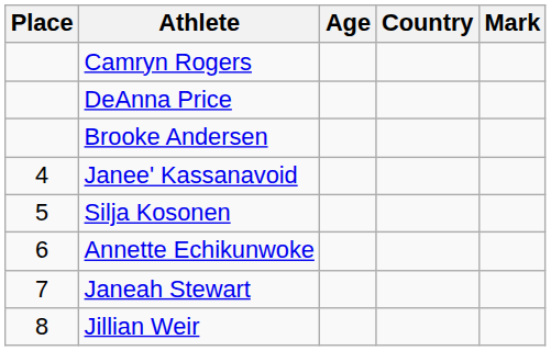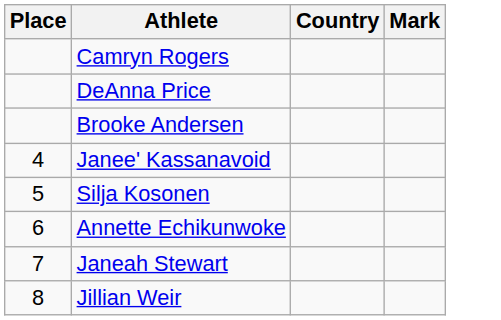 <table class="wikitable mw-datatable sortable">
 <tr>
 <th>Place</th>
 <th>Athlete</th>
-<th>Age</th>
 <th>Country</th>
 <th>Mark</th>
 </tr>
 <tr>
 <td align=center></td>
 <td><a href='#'>Camryn Rogers</a></td>
 <td></td>
 <td></td>
-<td></td>
 </tr>
 <tr>
 <td align=center></td>
 <td><a href='#'>DeAnna Price</a></td>
-<td></td>
 <td></td>
 <td></td>
 </tr>
 <tr>
 <td align=center></td>
 <td><a href='#'>Brooke Andersen</a></td>
 <td></td>
 <td></td>
-<td></td>
 </tr>
 <tr>
 <td align=center>4</td>
 <td><a href='#'>Janee' Kassanavoid</a></td>
-<td></td>
 <td></td>
 <td></td>
 </tr>
 <tr>
 <td align=center>5</td>
 <td><a href='#'>Silja Kosonen</a></td>
 <td></td>
 <td></td>
-<td></td>
 </tr>
 <tr>
 <td align=center>6</td>
 <td><a href='#'>Annette Echikunwoke</a></td>
-<td></td>
 <td></td>
 <td></td>
 </tr>
 <tr>
 <td align=center>7</td>
 <td><a href='#'>Janeah Stewart</a></td>
 <td></td>
 <td></td>
-<td></td>
 </tr>
 <tr>
 <td align=center>8</td>
 <td><a href='#'>Jillian Weir</a></td>
 <td></td>
 <td></td>
-<td></td>
 </tr>
 </table>
